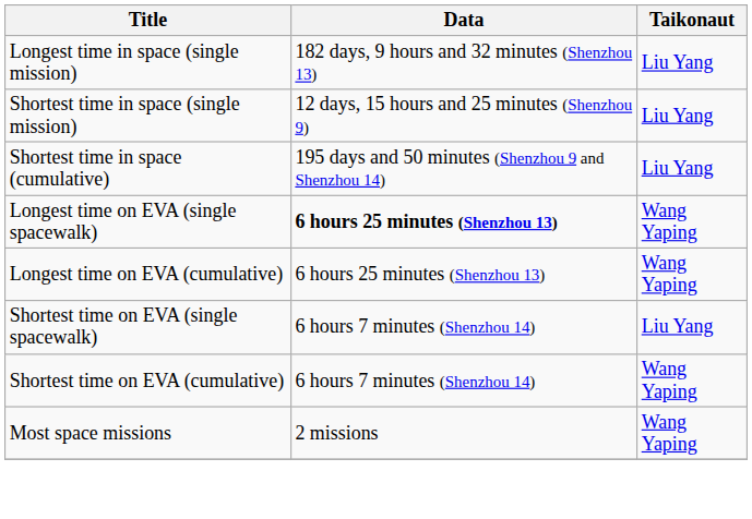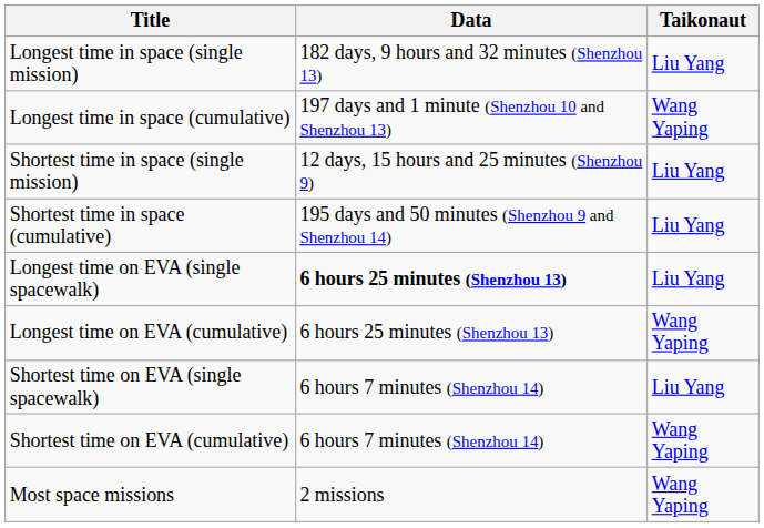 <table class=wikitable>
 <tr width=100%>
 <th>Title</th>
 <th>Data</th>
 <th>Taikonaut</th>
 </tr>
 <tr>
 <td>Longest time in space (single mission)</td>
 <td>182 days, 9 hours and 32 minutes <small> (<a href='#'>Shenzhou 13</a>) </small></td>
 <td><a href='#'>Liu Yang</a></td>
+</tr>
+<tr>
+<td>Longest time in space (cumulative)</td>
+<td>197 days and 1 minute <small> (<a href='#'>Shenzhou 10</a> and <a href='#'>Shenzhou 13</a>) </small></td>
+<td><a href='#'>Wang Yaping</a></td>
 </tr>
 <tr>
 <td>Shortest time in space (single mission)</td>
 <td>12 days, 15 hours and 25 minutes <small> (<a href='#'>Shenzhou 9</a>) </small></td>
 <td><a href='#'>Liu Yang</a></td>
 </tr>
 <tr>
 <td>Shortest time in space (cumulative)</td>
 <td>195 days and 50 minutes <small> (<a href='#'>Shenzhou 9</a> and <a href='#'>Shenzhou 14</a>) </small></td>
 <td><a href='#'>Liu Yang</a></td>
 </tr>
 <tr>
 <td>Longest time on EVA (single spacewalk)</td>
 <td><strong>6 hours 25 minutes <small>(<a href='#'>Shenzhou 13</a>)</small></strong></td>
-<td><a href='#'>Wang Yaping</a></td>
+<td><a href='#'>Liu Yang</a></td>
 </tr>
 <tr>
 <td>Longest time on EVA (cumulative)</td>
 <td>6 hours 25 minutes <small>(<a href='#'>Shenzhou 13</a>)</small></td>
 <td><a href='#'>Wang Yaping</a></td>
 </tr>
 <tr>
 <td>Shortest time on EVA (single spacewalk)</td>
 <td>6 hours 7 minutes <small>(<a href='#'>Shenzhou 14</a>)</small></td>
 <td><a href='#'>Liu Yang</a></td>
 </tr>
 <tr>
 <td>Shortest time on EVA (cumulative)</td>
 <td>6 hours 7 minutes <small>(<a href='#'>Shenzhou 14</a>)</small></td>
 <td><a href='#'>Wang Yaping</a></td>
 </tr>
 <tr>
 <td>Most space missions</td>
 <td>2 missions</td>
 <td><a href='#'>Wang Yaping</a></td>
 </tr>
 <tr>
 </tr>
 </table>
